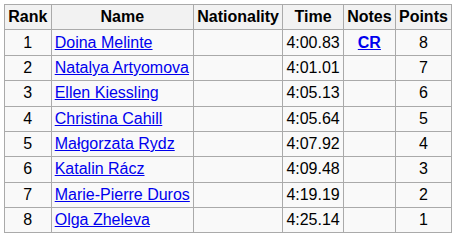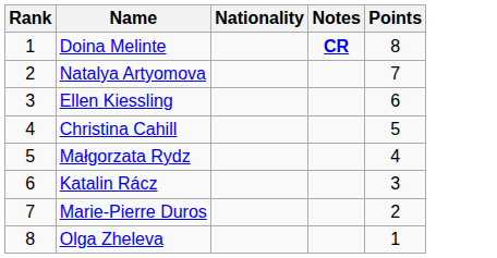 <table class="wikitable sortable" style="text-align:center">
 <tr>
 <th>Rank</th>
 <th>Name</th>
 <th>Nationality</th>
-<th>Time</th>
 <th>Notes</th>
 <th>Points</th>
 </tr>
 <tr>
 <td>1</td>
 <td align=left><a href='#'>Doina Melinte</a></td>
 <td align=left></td>
-<td>4:00.83</td>
 <td><strong><a href='#'>CR</a></strong></td>
 <td>8</td>
 </tr>
 <tr>
 <td>2</td>
 <td align=left><a href='#'>Natalya Artyomova</a></td>
 <td align=left></td>
-<td>4:01.01</td>
 <td></td>
 <td>7</td>
 </tr>
 <tr>
 <td>3</td>
 <td align=left><a href='#'>Ellen Kiessling</a></td>
 <td align=left></td>
-<td>4:05.13</td>
 <td></td>
 <td>6</td>
 </tr>
 <tr>
 <td>4</td>
 <td align=left><a href='#'>Christina Cahill</a></td>
 <td align=left></td>
-<td>4:05.64</td>
 <td></td>
 <td>5</td>
 </tr>
 <tr>
 <td>5</td>
 <td align=left><a href='#'>Małgorzata Rydz</a></td>
 <td align=left></td>
-<td>4:07.92</td>
 <td></td>
 <td>4</td>
 </tr>
 <tr>
 <td>6</td>
 <td align=left><a href='#'>Katalin Rácz</a></td>
 <td align=left></td>
-<td>4:09.48</td>
 <td></td>
 <td>3</td>
 </tr>
 <tr>
 <td>7</td>
 <td align=left><a href='#'>Marie-Pierre Duros</a></td>
 <td align=left></td>
-<td>4:19.19</td>
 <td></td>
 <td>2</td>
 </tr>
 <tr>
 <td>8</td>
 <td align=left><a href='#'>Olga Zheleva</a></td>
 <td align=left></td>
-<td>4:25.14</td>
 <td></td>
 <td>1</td>
 </tr>
 </table>
